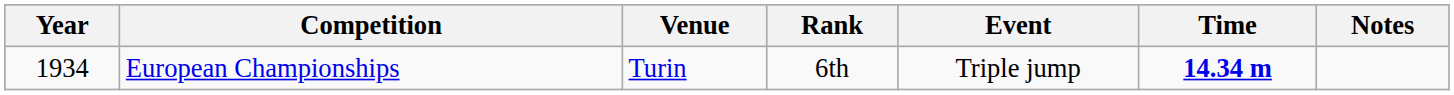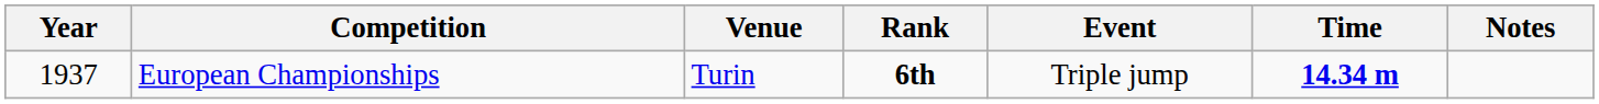 <table class="wikitable" width=55% style="font-size:100%; text-align:center;">
 <tr>
 <th>Year</th>
 <th>Competition</th>
 <th>Venue</th>
 <th>Rank</th>
 <th>Event</th>
 <th>Time</th>
 <th>Notes</th>
 </tr>
 <tr>
-<td rowspan=1>1934</td>
+<td rowspan=1>1937</td>
 <td rowspan=1 align=left><a href='#'>European Championships</a></td>
 <td rowspan=1 align=left> <a href='#'>Turin</a></td>
-<td>6th</td>
+<td><strong>6th</strong></td>
 <td>Triple jump</td>
 <td><strong><a href='#'>14.34 m</a></strong></td>
 <td></td>
 </tr>
 </table>
